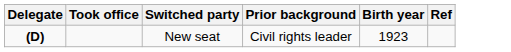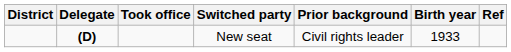 <table class="sortable wikitable" style="text-align:center">
 <tr>
+<th>District</th>
 <th>Delegate</th>
 <th>Took office</th>
 <th>Switched party</th>
 <th>Prior background</th>
 <th>Birth year</th>
 <th>Ref</th>
 </tr>
 <tr>
+<td></td>
 <td><strong> (D)</strong></td>
 <td></td>
 <td>New seat</td>
 <td>Civil rights leader</td>
-<td>1923</td>
+<td>1933</td>
 <td></td>
 </tr>
 </table>
